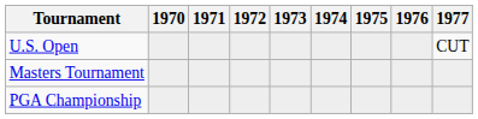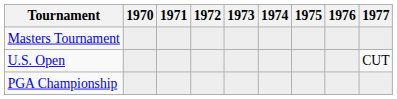 <table class="wikitable" style="font-size:95%;text-align:center;">
 <tr>
 <th>Tournament</th>
 <th>1970</th>
 <th>1971</th>
 <th>1972</th>
 <th>1973</th>
 <th>1974</th>
 <th>1975</th>
 <th>1976</th>
 <th>1977</th>
 </tr>
 <tr>
+<td align=left><a href='#'>Masters Tournament</a></td>
+<td style="background:#eeeeee;"></td>
+<td style="background:#eeeeee;"></td>
+<td style="background:#eeeeee;"></td>
+<td style="background:#eeeeee;"></td>
+<td style="background:#eeeeee;"></td>
+<td style="background:#eeeeee;"></td>
+<td style="background:#eeeeee;"></td>
+<td style="background:#eeeeee;"></td>
+</tr>
+<tr>
 <td align=left><a href='#'>U.S. Open</a></td>
 <td style="background:#eeeeee;"></td>
 <td style="background:#eeeeee;"></td>
 <td style="background:#eeeeee;"></td>
 <td style="background:#eeeeee;"></td>
 <td style="background:#eeeeee;"></td>
 <td style="background:#eeeeee;"></td>
 <td style="background:#eeeeee;"></td>
 <td>CUT</td>
-</tr>
-<tr>
-<td align=left><a href='#'>Masters Tournament</a></td>
-<td style="background:#eeeeee;"></td>
-<td style="background:#eeeeee;"></td>
-<td style="background:#eeeeee;"></td>
-<td style="background:#eeeeee;"></td>
-<td style="background:#eeeeee;"></td>
-<td style="background:#eeeeee;"></td>
-<td style="background:#eeeeee;"></td>
-<td style="background:#eeeeee;"></td>
 </tr>
 <tr>
 <td align=left><a href='#'>PGA Championship</a></td>
 <td style="background:#eeeeee;"></td>
 <td style="background:#eeeeee;"></td>
 <td style="background:#eeeeee;"></td>
 <td style="background:#eeeeee;"></td>
 <td style="background:#eeeeee;"></td>
 <td style="background:#eeeeee;"></td>
 <td style="background:#eeeeee;"></td>
 <td style="background:#eeeeee;"></td>
 </tr>
 </table>
